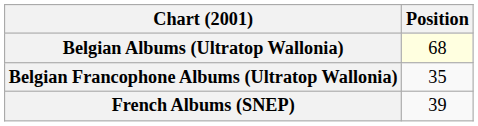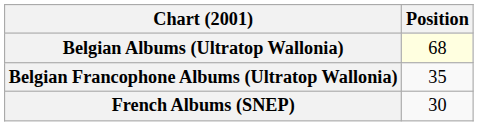 <table class="wikitable sortable plainrowheaders" style="text-align:center">
 <tr>
 <th scope="col">Chart (2001)</th>
 <th scope="col">Position</th>
 </tr>
 <tr>
 <th scope="row">Belgian Albums (Ultratop Wallonia)</th>
 <td style="background: lightyellow;">68</td>
 </tr>
 <tr>
 <th scope="row">Belgian Francophone Albums (Ultratop Wallonia)</th>
 <td>35</td>
 </tr>
 <tr>
 <th scope="row">French Albums (SNEP)</th>
-<td>39</td>
+<td>30</td>
 </tr>
 </table>
